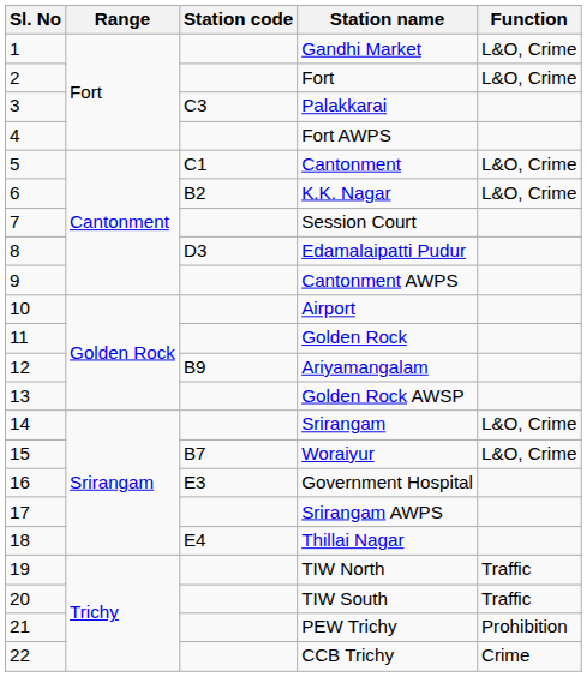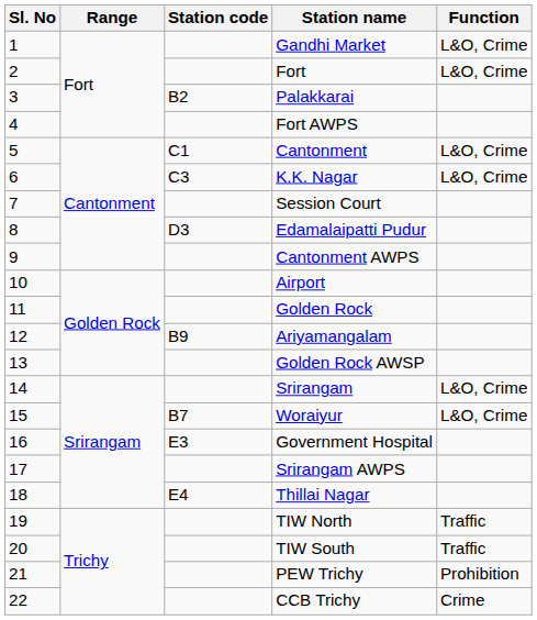 <table class="wikitable sortable">
 <tr>
 <th>Sl. No</th>
 <th>Range</th>
 <th>Station code</th>
 <th>Station name</th>
 <th>Function</th>
 </tr>
 <tr>
 <td>1</td>
 <td rowspan=4>Fort</td>
 <td></td>
 <td><a href='#'>Gandhi Market</a></td>
 <td>L&O, Crime</td>
 </tr>
 <tr>
 <td>2</td>
 <td></td>
 <td>Fort</td>
 <td>L&O, Crime</td>
 </tr>
 <tr>
 <td>3</td>
-<td>C3</td>
+<td>B2</td>
 <td><a href='#'>Palakkarai</a></td>
 <td></td>
 </tr>
 <tr>
 <td>4</td>
 <td></td>
 <td>Fort AWPS</td>
 <td></td>
 </tr>
 <tr>
 <td>5</td>
 <td rowspan=5><a href='#'>Cantonment</a></td>
 <td>C1</td>
 <td><a href='#'>Cantonment</a></td>
 <td>L&O, Crime</td>
 </tr>
 <tr>
 <td>6</td>
-<td>B2</td>
+<td>C3</td>
 <td><a href='#'>K.K. Nagar</a></td>
 <td>L&O, Crime</td>
 </tr>
 <tr>
 <td>7</td>
 <td></td>
 <td>Session Court</td>
 <td></td>
 </tr>
 <tr>
 <td>8</td>
 <td>D3</td>
 <td><a href='#'>Edamalaipatti Pudur</a></td>
 <td></td>
 </tr>
 <tr>
 <td>9</td>
 <td></td>
 <td><a href='#'>Cantonment</a> AWPS</td>
 <td></td>
 </tr>
 <tr>
 <td>10</td>
 <td rowspan=4><a href='#'>Golden Rock</a></td>
 <td></td>
 <td><a href='#'>Airport</a></td>
 <td></td>
 </tr>
 <tr>
 <td>11</td>
 <td></td>
 <td><a href='#'>Golden Rock</a></td>
 <td></td>
 </tr>
 <tr>
 <td>12</td>
 <td>B9</td>
 <td><a href='#'>Ariyamangalam</a></td>
 <td></td>
 </tr>
 <tr>
 <td>13</td>
 <td></td>
 <td><a href='#'>Golden Rock</a> AWSP</td>
 <td></td>
 </tr>
 <tr>
 <td>14</td>
 <td rowspan=5><a href='#'>Srirangam</a></td>
 <td></td>
 <td><a href='#'>Srirangam</a></td>
 <td>L&O, Crime</td>
 </tr>
 <tr>
 <td>15</td>
 <td>B7</td>
 <td><a href='#'>Woraiyur</a></td>
 <td>L&O, Crime</td>
 </tr>
 <tr>
 <td>16</td>
 <td>E3</td>
 <td>Government Hospital</td>
 <td></td>
 </tr>
 <tr>
 <td>17</td>
 <td></td>
 <td><a href='#'>Srirangam</a> AWPS</td>
 <td></td>
 </tr>
 <tr>
 <td>18</td>
 <td>E4</td>
 <td><a href='#'>Thillai Nagar</a></td>
 <td></td>
 </tr>
 <tr>
 <td>19</td>
 <td rowspan=4><a href='#'>Trichy</a></td>
 <td></td>
 <td>TIW North</td>
 <td>Traffic</td>
 </tr>
 <tr>
 <td>20</td>
 <td></td>
 <td>TIW South</td>
 <td>Traffic</td>
 </tr>
 <tr>
 <td>21</td>
 <td></td>
 <td>PEW Trichy</td>
 <td>Prohibition</td>
 </tr>
 <tr>
 <td>22</td>
 <td></td>
 <td>CCB Trichy</td>
 <td>Crime</td>
 </tr>
 </table>
